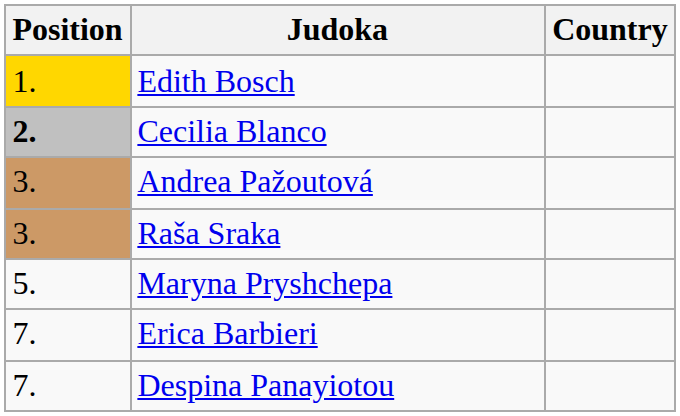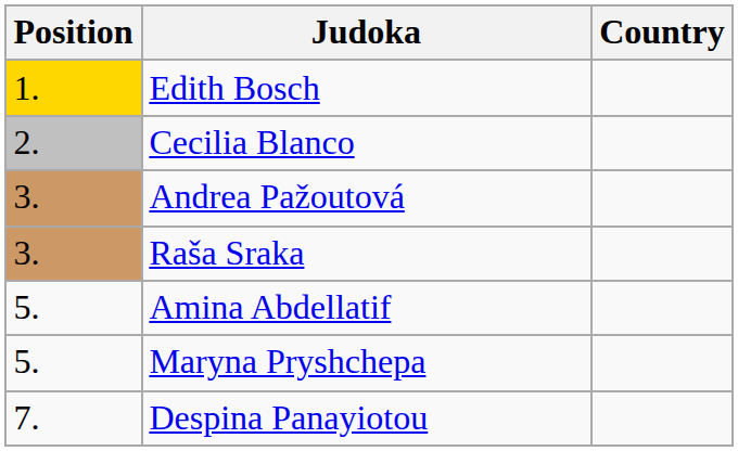 <table class=wikitable>
 <tr>
 <th width=10>Position</th>
 <th width=200>Judoka</th>
 <th width=10>Country</th>
 </tr>
 <tr>
 <td bgcolor=gold>1.</td>
 <td><a href='#'>Edith Bosch</a></td>
 <td></td>
 </tr>
 <tr>
-<td bgcolor="silver"><strong>2.</strong></td>
+<td bgcolor="silver">2.</td>
 <td><a href='#'>Cecilia Blanco</a></td>
 <td></td>
 </tr>
 <tr>
 <td bgcolor="CC9966">3.</td>
 <td><a href='#'>Andrea Pažoutová</a></td>
 <td></td>
 </tr>
 <tr>
 <td bgcolor="CC9966">3.</td>
 <td><a href='#'>Raša Sraka</a></td>
 <td></td>
 </tr>
 <tr>
 <td>5.</td>
-<td><a href='#'>Maryna Pryshchepa</a></td>
+<td><a href='#'>Amina Abdellatif</a></td>
 <td></td>
 </tr>
 <tr>
-<td>7.</td>
-<td><a href='#'>Erica Barbieri</a></td>
+<td>5.</td>
+<td><a href='#'>Maryna Pryshchepa</a></td>
 <td></td>
 </tr>
 <tr>
 <td>7.</td>
 <td><a href='#'>Despina Panayiotou</a></td>
 <td></td>
 </tr>
 </table>
